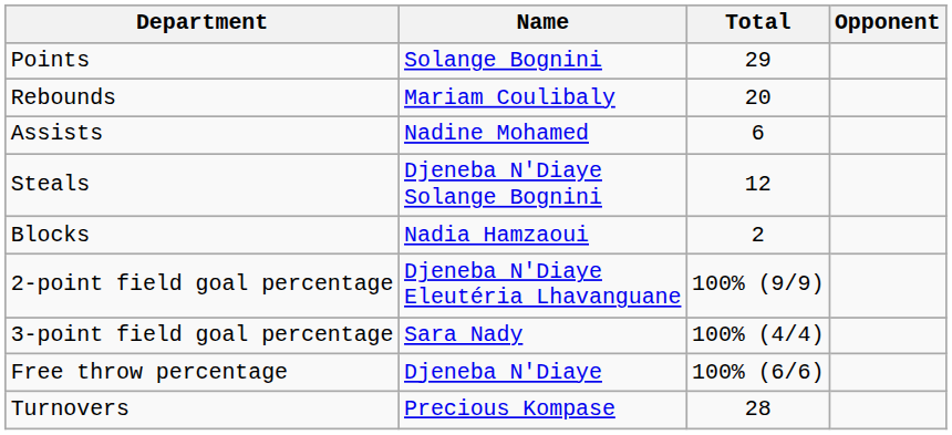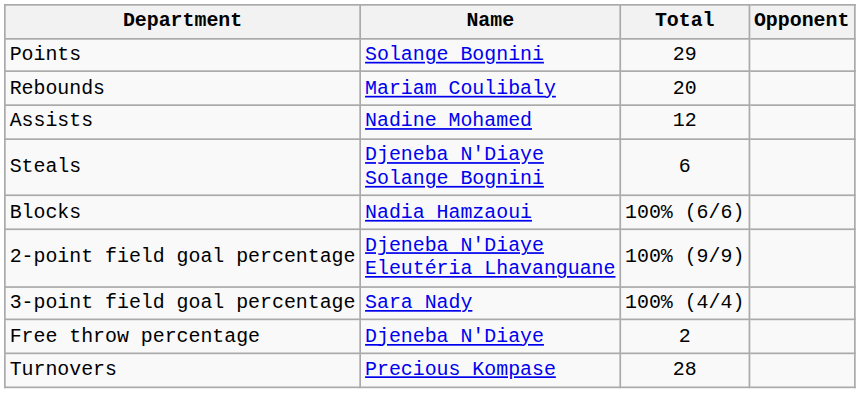 <table class=wikitable style="font-size:90%;">
 <tr>
 <th>Department</th>
 <th>Name</th>
 <th>Total</th>
 <th>Opponent</th>
 </tr>
 <tr>
 <td>Points</td>
 <td> <a href='#'>Solange Bognini</a></td>
 <td align=center>29</td>
 <td></td>
 </tr>
 <tr>
 <td>Rebounds</td>
 <td> <a href='#'>Mariam Coulibaly</a></td>
 <td align=center>20</td>
 <td></td>
 </tr>
 <tr>
 <td>Assists</td>
 <td> <a href='#'>Nadine Mohamed</a></td>
-<td align=center>6</td>
+<td align=center>12</td>
 <td><br></td>
 </tr>
 <tr>
 <td>Steals</td>
 <td> <a href='#'>Djeneba N'Diaye</a><br> <a href='#'>Solange Bognini</a></td>
-<td align=center>12</td>
+<td align=center>6</td>
 <td><br></td>
 </tr>
 <tr>
 <td>Blocks</td>
 <td> <a href='#'>Nadia Hamzaoui</a></td>
-<td align=center>2</td>
+<td align=center>100% (6/6)</td>
 <td></td>
 </tr>
 <tr>
 <td>2-point field goal percentage</td>
 <td> <a href='#'>Djeneba N'Diaye</a><br> <a href='#'>Eleutéria Lhavanguane</a></td>
 <td align=center>100% (9/9)</td>
 <td></td>
 </tr>
 <tr>
 <td>3-point field goal percentage</td>
 <td> <a href='#'>Sara Nady</a></td>
 <td align=center>100% (4/4)</td>
 <td></td>
 </tr>
 <tr>
 <td>Free throw percentage</td>
 <td> <a href='#'>Djeneba N'Diaye</a></td>
-<td align=center>100% (6/6)</td>
+<td align=center>2</td>
 <td></td>
 </tr>
 <tr>
 <td>Turnovers</td>
 <td> <a href='#'>Precious Kompase</a></td>
 <td align=center>28</td>
 <td></td>
 </tr>
 </table>
